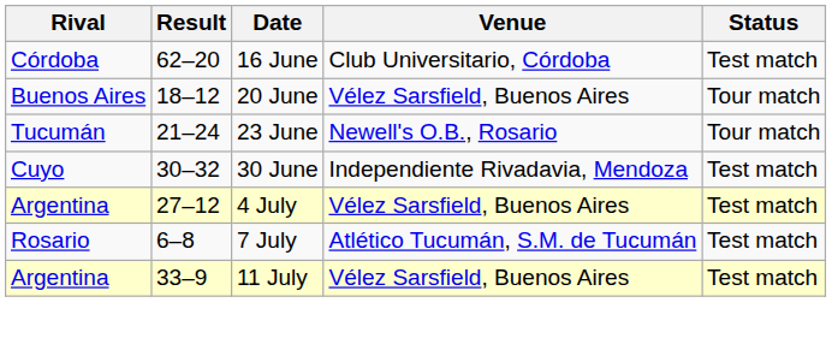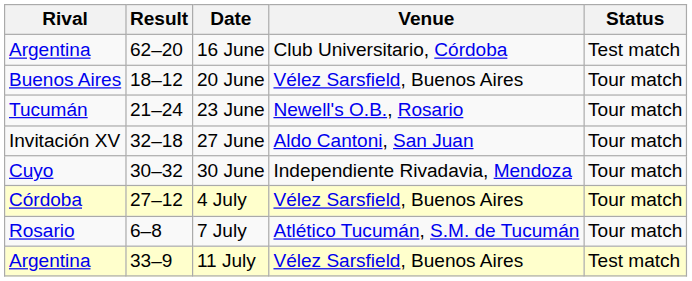 <table class=wikitable>
 <tr>
 <th>Rival</th>
 <th>Result</th>
 <th>Date</th>
 <th>Venue</th>
 <th>Status</th>
 </tr>
 <tr>
-<td><a href='#'>Córdoba</a></td>
+<td><a href='#'>Argentina</a></td>
 <td>62–20</td>
 <td>16 June</td>
 <td>Club Universitario, <a href='#'>Córdoba</a></td>
 <td>Test match</td>
 </tr>
 <tr>
 <td><a href='#'>Buenos Aires</a></td>
 <td>18–12</td>
 <td>20 June</td>
 <td><a href='#'>Vélez Sarsfield</a>, Buenos Aires</td>
 <td>Tour match</td>
 </tr>
 <tr>
 <td><a href='#'>Tucumán</a></td>
 <td>21–24</td>
 <td>23 June</td>
 <td><a href='#'>Newell's O.B.</a>, <a href='#'>Rosario</a></td>
 <td>Tour match</td>
 </tr>
 <tr>
+<td>Invitación XV</td>
+<td>32–18</td>
+<td>27 June</td>
+<td><a href='#'>Aldo Cantoni</a>, <a href='#'>San Juan</a></td>
+<td>Tour match</td>
+</tr>
+<tr>
 <td><a href='#'>Cuyo</a></td>
 <td>30–32</td>
 <td>30 June</td>
 <td>Independiente Rivadavia, <a href='#'>Mendoza</a></td>
-<td>Test match</td>
+<td>Tour match</td>
 </tr>
 <tr bgcolor= #ffffcc>
-<td><a href='#'>Argentina</a></td>
+<td><a href='#'>Córdoba</a></td>
 <td>27–12</td>
 <td>4 July</td>
 <td><a href='#'>Vélez Sarsfield</a>, Buenos Aires</td>
-<td>Test match</td>
+<td>Tour match</td>
 </tr>
 <tr>
 <td><a href='#'>Rosario</a></td>
 <td>6–8</td>
 <td>7 July</td>
 <td><a href='#'>Atlético Tucumán</a>, <a href='#'>S.M. de Tucumán</a></td>
-<td>Test match</td>
+<td>Tour match</td>
 </tr>
 <tr bgcolor= #ffffcc>
 <td><a href='#'>Argentina</a></td>
 <td>33–9</td>
 <td>11 July</td>
 <td><a href='#'>Vélez Sarsfield</a>, Buenos Aires</td>
 <td>Test match</td>
 </tr>
 </table>
